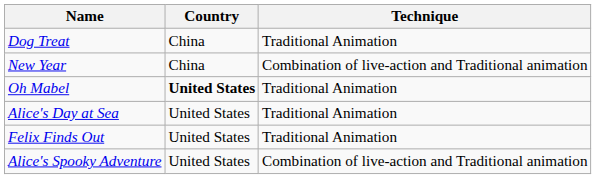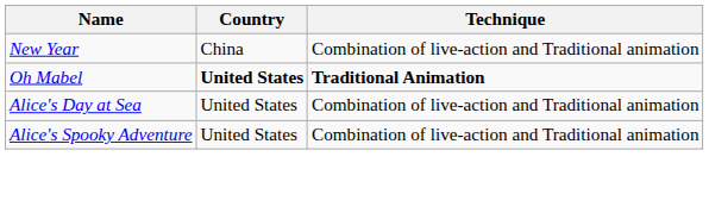 <table class="wikitable sortable">
 <tr>
 <th>Name</th>
 <th>Country</th>
 <th>Technique</th>
-</tr>
-<tr>
-<td><em><a href='#'>Dog Treat</a></em></td>
-<td>China</td>
-<td>Traditional Animation</td>
 </tr>
 <tr>
 <td><em><a href='#'>New Year</a></em></td>
 <td>China</td>
 <td>Combination of live-action and Traditional animation</td>
 </tr>
 <tr>
 <td><em><a href='#'>Oh Mabel</a></em></td>
 <td><strong>United States</strong></td>
-<td>Traditional Animation</td>
+<td><strong>Traditional Animation</strong></td>
 </tr>
 <tr>
 <td><em><a href='#'>Alice's Day at Sea</a></em></td>
 <td>United States</td>
-<td>Traditional Animation</td>
-</tr>
-<tr>
-<td><em><a href='#'>Felix Finds Out</a></em></td>
-<td>United States</td>
-<td>Traditional Animation</td>
+<td>Combination of live-action and Traditional animation</td>
 </tr>
 <tr>
 <td><em><a href='#'>Alice's Spooky Adventure</a></em></td>
 <td>United States</td>
 <td>Combination of live-action and Traditional animation</td>
 </tr>
 </table>
